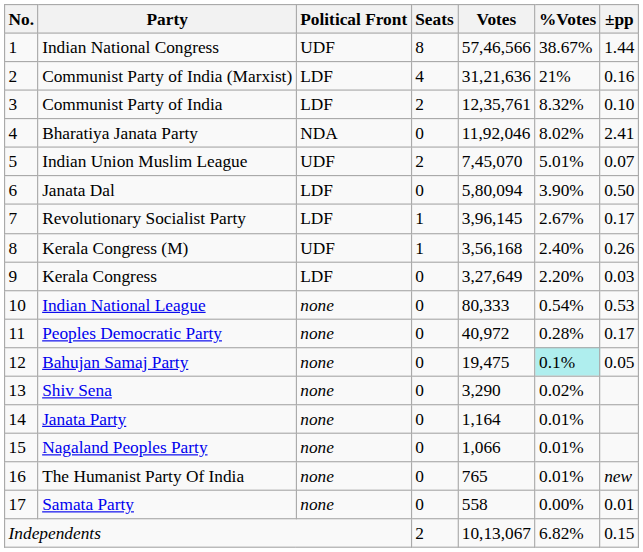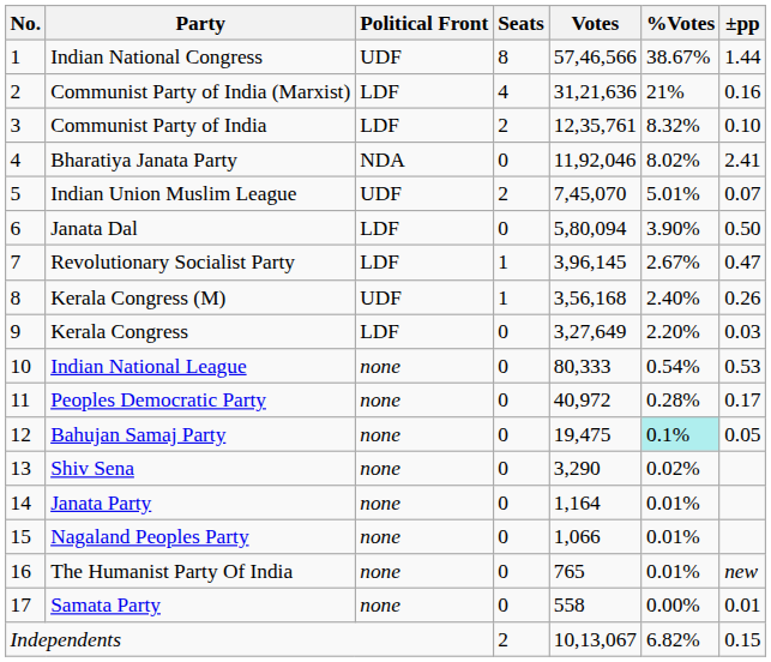 <table class="wikitable sortable" style="font-size:95%;">
 <tr>
 <th>No.</th>
 <th>Party</th>
 <th>Political Front</th>
 <th>Seats</th>
 <th>Votes</th>
 <th>%Votes</th>
 <th>±pp</th>
 </tr>
 <tr>
 <td>1</td>
 <td>Indian National Congress</td>
 <td>UDF</td>
 <td>8</td>
 <td>57,46,566</td>
 <td>38.67%</td>
 <td>1.44</td>
 </tr>
 <tr>
 <td>2</td>
 <td>Communist Party of India (Marxist)</td>
 <td>LDF</td>
 <td>4</td>
 <td>31,21,636</td>
 <td>21%</td>
 <td>0.16</td>
 </tr>
 <tr>
 <td>3</td>
 <td>Communist Party of India</td>
 <td>LDF</td>
 <td>2</td>
 <td>12,35,761</td>
 <td>8.32%</td>
 <td>0.10</td>
 </tr>
 <tr>
 <td>4</td>
 <td>Bharatiya Janata Party</td>
 <td>NDA</td>
 <td>0</td>
 <td>11,92,046</td>
 <td>8.02%</td>
 <td>2.41</td>
 </tr>
 <tr>
 <td>5</td>
 <td>Indian Union Muslim League</td>
 <td>UDF</td>
 <td>2</td>
 <td>7,45,070</td>
 <td>5.01%</td>
 <td>0.07</td>
 </tr>
 <tr>
 <td>6</td>
 <td>Janata Dal</td>
 <td>LDF</td>
 <td>0</td>
 <td>5,80,094</td>
 <td>3.90%</td>
 <td>0.50</td>
 </tr>
 <tr>
 <td>7</td>
 <td>Revolutionary Socialist Party</td>
 <td>LDF</td>
 <td>1</td>
 <td>3,96,145</td>
 <td>2.67%</td>
-<td>0.17</td>
+<td>0.47</td>
 </tr>
 <tr>
 <td>8</td>
 <td>Kerala Congress (M)</td>
 <td>UDF</td>
 <td>1</td>
 <td>3,56,168</td>
 <td>2.40%</td>
 <td>0.26</td>
 </tr>
 <tr>
 <td>9</td>
 <td>Kerala Congress</td>
 <td>LDF</td>
 <td>0</td>
 <td>3,27,649</td>
 <td>2.20%</td>
 <td>0.03</td>
 </tr>
 <tr>
 <td>10</td>
 <td><a href='#'>Indian National League</a></td>
 <td><em>none</em></td>
 <td>0</td>
 <td>80,333</td>
 <td>0.54%</td>
 <td>0.53</td>
 </tr>
 <tr>
 <td>11</td>
 <td><a href='#'>Peoples Democratic Party</a></td>
 <td><em>none</em></td>
 <td>0</td>
 <td>40,972</td>
 <td>0.28%</td>
 <td>0.17</td>
 </tr>
 <tr>
 <td>12</td>
 <td><a href='#'>Bahujan Samaj Party</a></td>
 <td><em>none</em></td>
 <td>0</td>
 <td>19,475</td>
 <td style="background: paleturquoise;">0.1%</td>
 <td>0.05</td>
 </tr>
 <tr>
 <td>13</td>
 <td><a href='#'>Shiv Sena</a></td>
 <td><em>none</em></td>
 <td>0</td>
 <td>3,290</td>
 <td>0.02%</td>
 <td></td>
 </tr>
 <tr>
 <td>14</td>
 <td><a href='#'>Janata Party</a></td>
 <td><em>none</em></td>
 <td>0</td>
 <td>1,164</td>
 <td>0.01%</td>
 <td></td>
 </tr>
 <tr>
 <td>15</td>
 <td><a href='#'>Nagaland Peoples Party</a></td>
 <td><em>none</em></td>
 <td>0</td>
 <td>1,066</td>
 <td>0.01%</td>
 <td></td>
 </tr>
 <tr>
 <td>16</td>
 <td>The Humanist Party Of India</td>
 <td><em>none</em></td>
 <td>0</td>
 <td>765</td>
 <td>0.01%</td>
 <td><em>new</em></td>
 </tr>
 <tr>
 <td>17</td>
 <td><a href='#'>Samata Party</a></td>
 <td><em>none</em></td>
 <td>0</td>
 <td>558</td>
 <td>0.00%</td>
 <td>0.01</td>
 </tr>
 <tr>
 <td colspan="3"><em>Independents</em></td>
 <td>2</td>
 <td>10,13,067</td>
 <td>6.82%</td>
 <td>0.15</td>
 </tr>
 </table>
